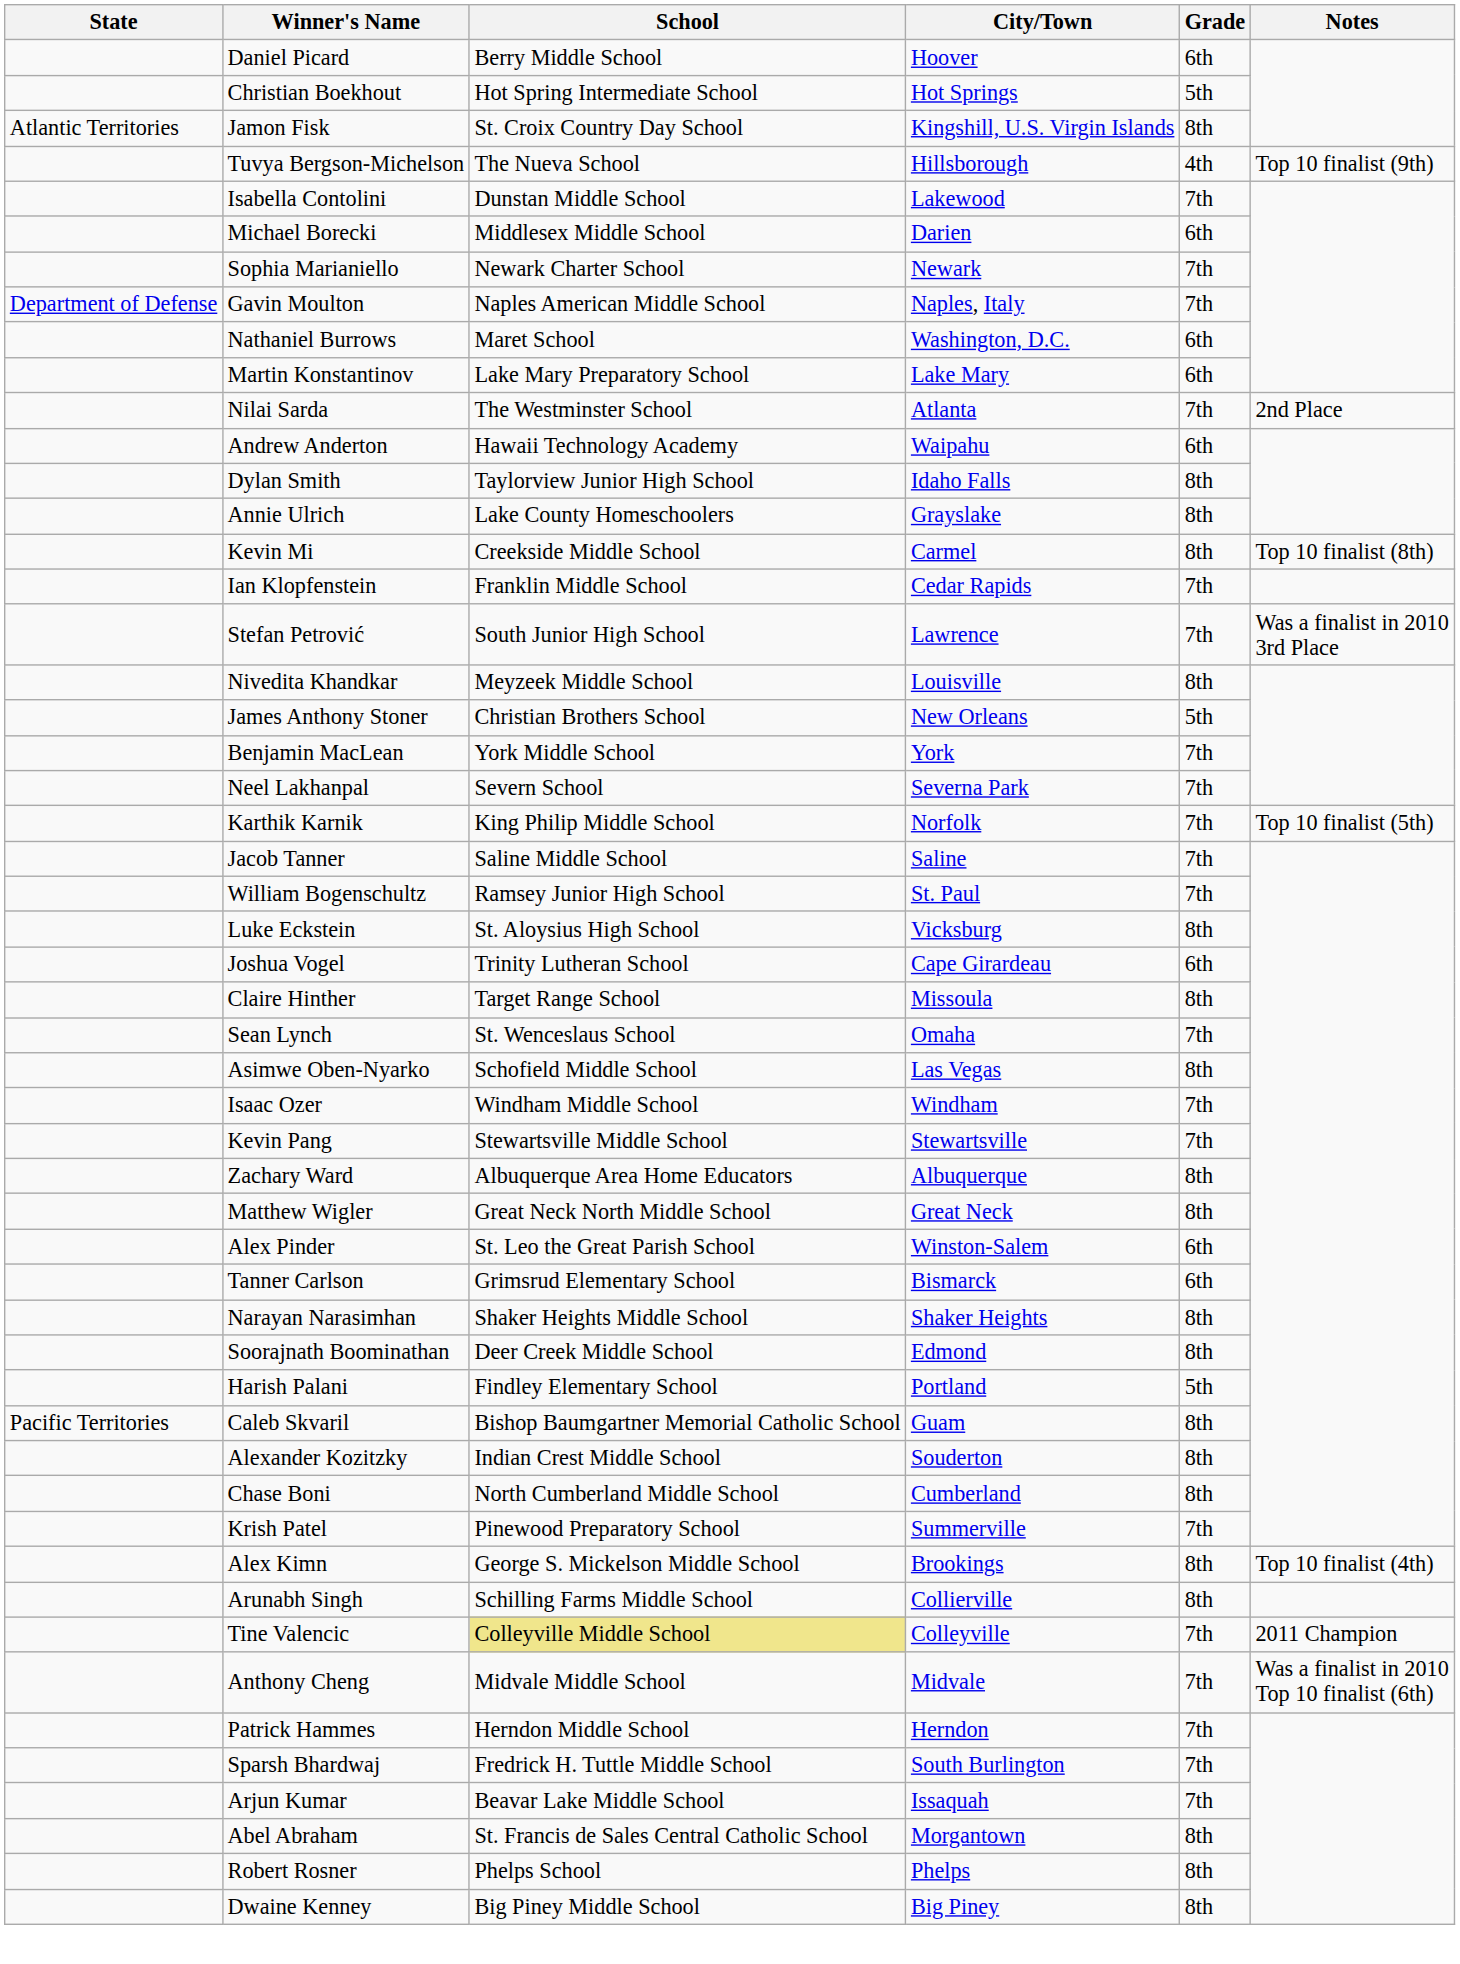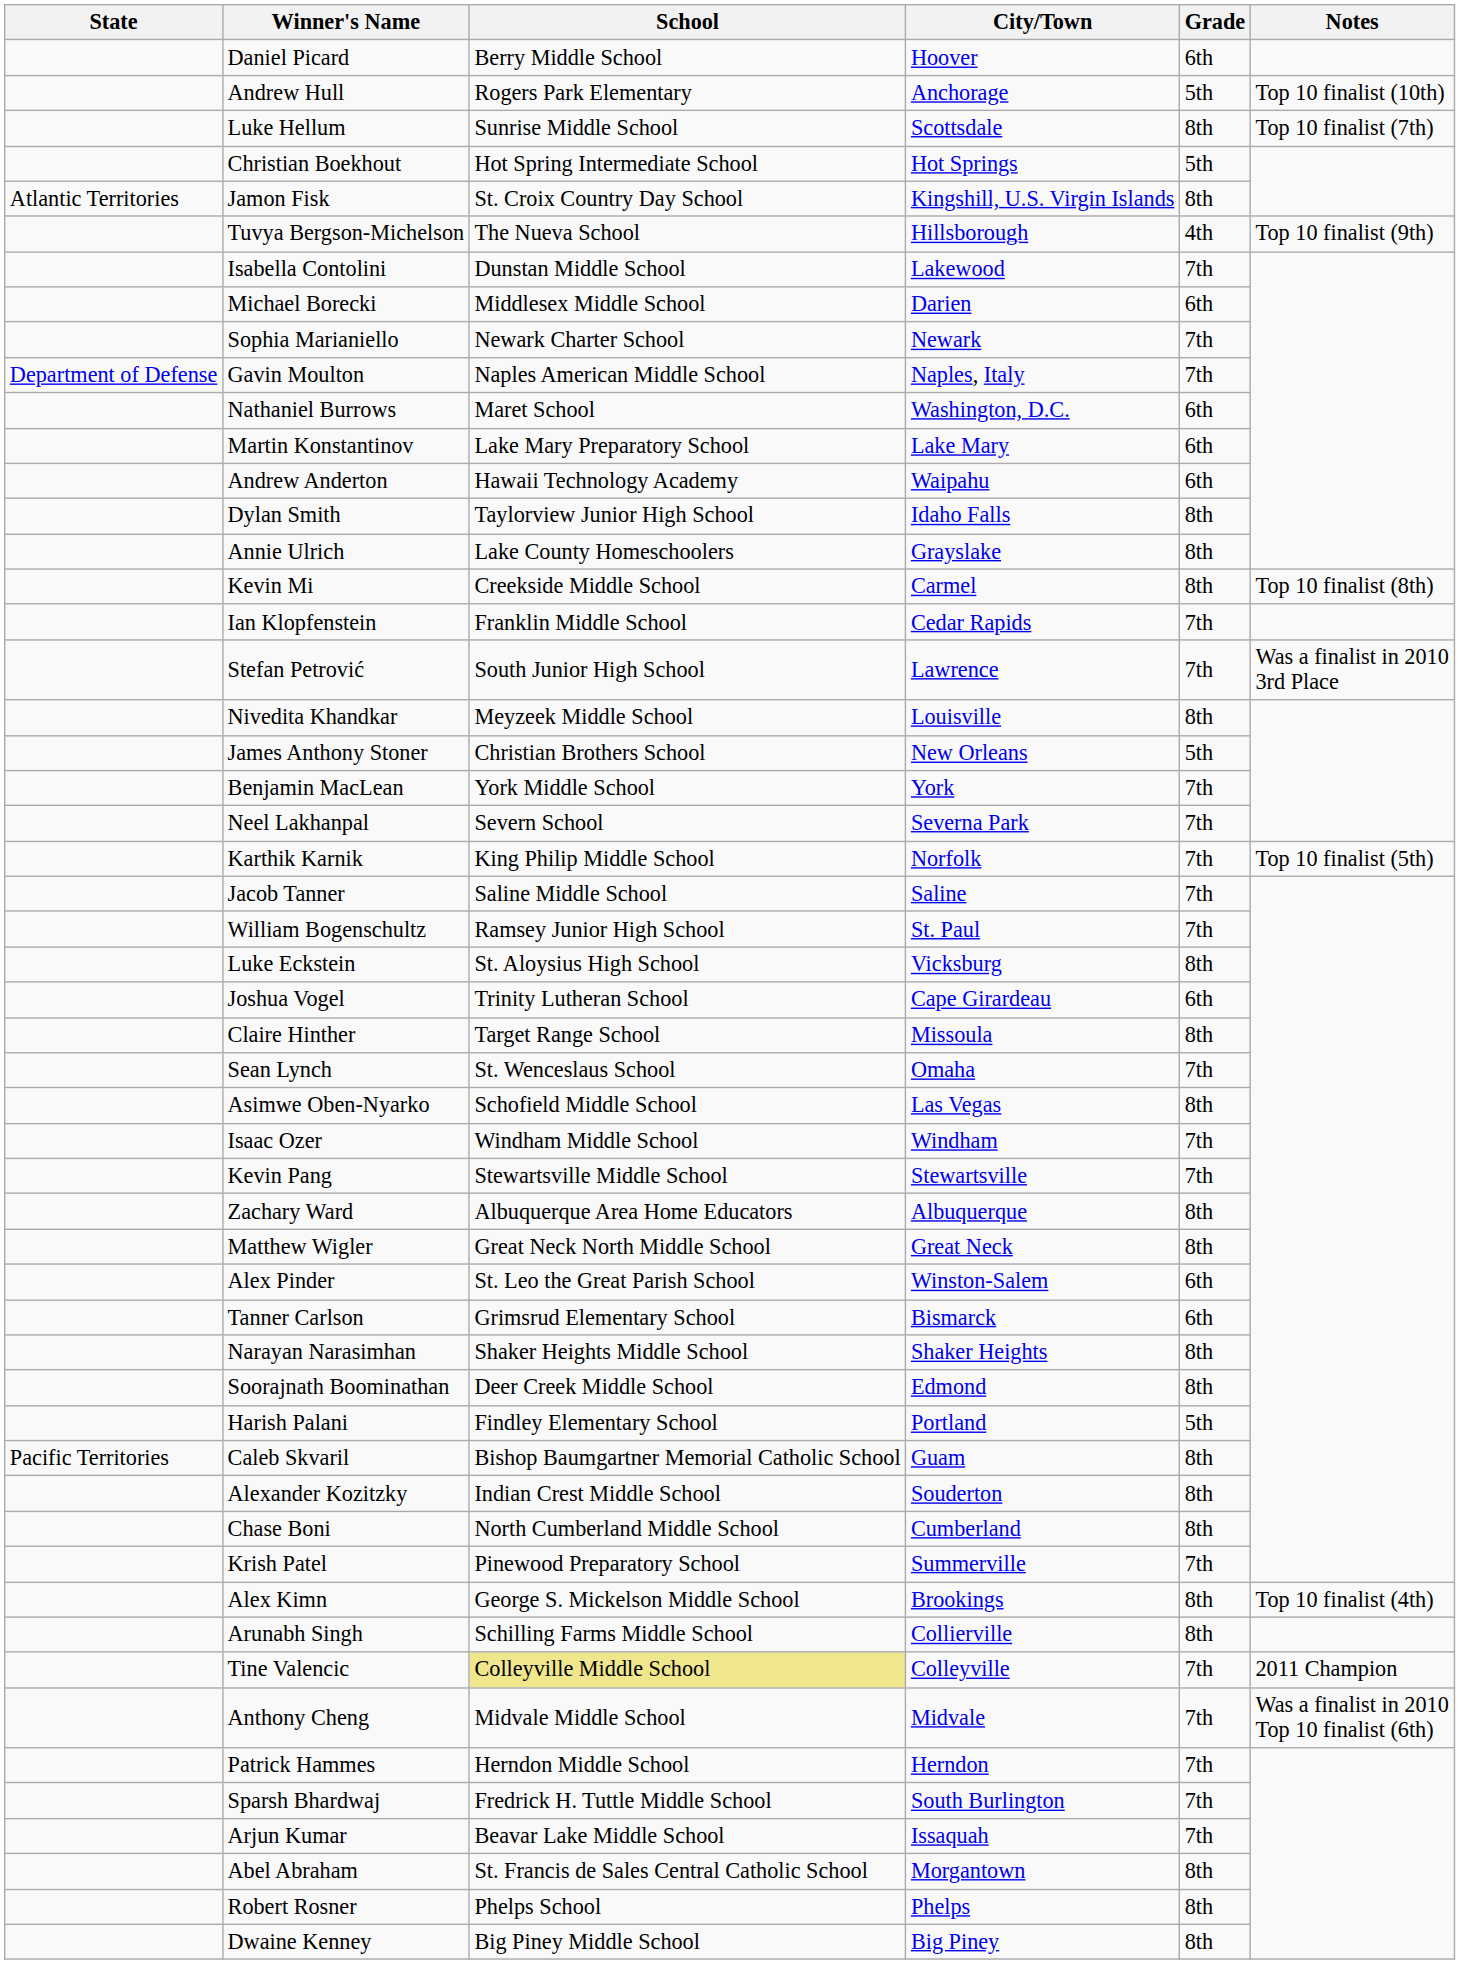 <table class="wikitable">
 <tr>
 <th><strong>State</strong></th>
 <th><strong>Winner's Name</strong></th>
 <th><strong>School</strong></th>
 <th><strong>City/Town</strong></th>
 <th><strong>Grade</strong></th>
 <th><strong>Notes</strong></th>
 </tr>
 <tr>
 <td></td>
 <td>Daniel Picard</td>
 <td>Berry Middle School</td>
 <td><a href='#'>Hoover</a></td>
 <td>6th</td>
+</tr>
+<tr>
+<td></td>
+<td>Andrew Hull</td>
+<td>Rogers Park Elementary</td>
+<td><a href='#'>Anchorage</a></td>
+<td>5th</td>
+<td>Top 10 finalist (10th)</td>
+</tr>
+<tr>
+<td></td>
+<td>Luke Hellum</td>
+<td>Sunrise Middle School</td>
+<td><a href='#'>Scottsdale</a></td>
+<td>8th</td>
+<td>Top 10 finalist (7th)</td>
 </tr>
 <tr>
 <td></td>
 <td>Christian Boekhout</td>
 <td>Hot Spring Intermediate School</td>
 <td><a href='#'>Hot Springs</a></td>
 <td>5th</td>
 </tr>
 <tr>
 <td>  Atlantic Territories</td>
 <td>Jamon Fisk</td>
 <td>St. Croix Country Day School</td>
 <td><a href='#'>Kingshill, U.S. Virgin Islands</a></td>
 <td>8th</td>
 </tr>
 <tr>
 <td></td>
 <td>Tuvya Bergson-Michelson</td>
 <td>The Nueva School</td>
 <td><a href='#'>Hillsborough</a></td>
 <td>4th</td>
 <td>Top 10 finalist (9th)</td>
 </tr>
 <tr>
 <td></td>
 <td>Isabella Contolini</td>
 <td>Dunstan Middle School</td>
 <td><a href='#'>Lakewood</a></td>
 <td>7th</td>
 </tr>
 <tr>
 <td></td>
 <td>Michael Borecki</td>
 <td>Middlesex Middle School</td>
 <td><a href='#'>Darien</a></td>
 <td>6th</td>
 </tr>
 <tr>
 <td></td>
 <td>Sophia Marianiello</td>
 <td>Newark Charter School</td>
 <td><a href='#'>Newark</a></td>
 <td>7th</td>
 </tr>
 <tr>
 <td> <a href='#'>Department of Defense</a></td>
 <td>Gavin Moulton</td>
 <td>Naples American Middle School</td>
 <td><a href='#'>Naples</a>, <a href='#'>Italy</a></td>
 <td>7th</td>
 </tr>
 <tr>
 <td></td>
 <td>Nathaniel Burrows</td>
 <td>Maret School</td>
 <td><a href='#'>Washington, D.C.</a></td>
 <td>6th</td>
 </tr>
 <tr>
 <td></td>
 <td>Martin Konstantinov</td>
 <td>Lake Mary Preparatory School</td>
 <td><a href='#'>Lake Mary</a></td>
 <td>6th</td>
-</tr>
-<tr>
-<td></td>
-<td>Nilai Sarda</td>
-<td>The Westminster School</td>
-<td><a href='#'>Atlanta</a></td>
-<td>7th</td>
-<td>2nd Place</td>
 </tr>
 <tr>
 <td></td>
 <td>Andrew Anderton</td>
 <td>Hawaii Technology Academy</td>
 <td><a href='#'>Waipahu</a></td>
 <td>6th</td>
 </tr>
 <tr>
 <td></td>
 <td>Dylan Smith</td>
 <td>Taylorview Junior High School</td>
 <td><a href='#'>Idaho Falls</a></td>
 <td>8th</td>
 </tr>
 <tr>
 <td></td>
 <td>Annie Ulrich</td>
 <td>Lake County Homeschoolers</td>
 <td><a href='#'>Grayslake</a></td>
 <td>8th</td>
 </tr>
 <tr>
 <td></td>
 <td>Kevin Mi</td>
 <td>Creekside Middle School</td>
 <td><a href='#'>Carmel</a></td>
 <td>8th</td>
 <td>Top 10 finalist (8th)</td>
 </tr>
 <tr>
 <td></td>
 <td>Ian Klopfenstein</td>
 <td>Franklin Middle School</td>
 <td><a href='#'>Cedar Rapids</a></td>
 <td>7th</td>
 </tr>
 <tr>
 <td></td>
 <td>Stefan Petrović</td>
 <td>South Junior High School</td>
 <td><a href='#'>Lawrence</a></td>
 <td>7th</td>
 <td>Was a finalist in 2010<br>3rd Place</td>
 </tr>
 <tr>
 <td></td>
 <td>Nivedita Khandkar</td>
 <td>Meyzeek Middle School</td>
 <td><a href='#'>Louisville</a></td>
 <td>8th</td>
 </tr>
 <tr>
 <td></td>
 <td>James Anthony Stoner</td>
 <td>Christian Brothers School</td>
 <td><a href='#'>New Orleans</a></td>
 <td>5th</td>
 </tr>
 <tr>
 <td></td>
 <td>Benjamin MacLean</td>
 <td>York Middle School</td>
 <td><a href='#'>York</a></td>
 <td>7th</td>
 </tr>
 <tr>
 <td></td>
 <td>Neel Lakhanpal</td>
 <td>Severn School</td>
 <td><a href='#'>Severna Park</a></td>
 <td>7th</td>
 </tr>
 <tr>
 <td></td>
 <td>Karthik Karnik</td>
 <td>King Philip Middle School</td>
 <td><a href='#'>Norfolk</a></td>
 <td>7th</td>
 <td>Top 10 finalist (5th)</td>
 </tr>
 <tr>
 <td></td>
 <td>Jacob Tanner</td>
 <td>Saline Middle School</td>
 <td><a href='#'>Saline</a></td>
 <td>7th</td>
 </tr>
 <tr>
 <td></td>
 <td>William Bogenschultz</td>
 <td>Ramsey Junior High School</td>
 <td><a href='#'>St. Paul</a></td>
 <td>7th</td>
 </tr>
 <tr>
 <td></td>
 <td>Luke Eckstein</td>
 <td>St. Aloysius High School</td>
 <td><a href='#'>Vicksburg</a></td>
 <td>8th</td>
 </tr>
 <tr>
 <td></td>
 <td>Joshua Vogel</td>
 <td>Trinity Lutheran School</td>
 <td><a href='#'>Cape Girardeau</a></td>
 <td>6th</td>
 </tr>
 <tr>
 <td></td>
 <td>Claire Hinther</td>
 <td>Target Range School</td>
 <td><a href='#'>Missoula</a></td>
 <td>8th</td>
 </tr>
 <tr>
 <td></td>
 <td>Sean Lynch</td>
 <td>St. Wenceslaus School</td>
 <td><a href='#'>Omaha</a></td>
 <td>7th</td>
 </tr>
 <tr>
 <td></td>
 <td>Asimwe Oben-Nyarko</td>
 <td>Schofield Middle School</td>
 <td><a href='#'>Las Vegas</a></td>
 <td>8th</td>
 </tr>
 <tr>
 <td></td>
 <td>Isaac Ozer</td>
 <td>Windham Middle School</td>
 <td><a href='#'>Windham</a></td>
 <td>7th</td>
 </tr>
 <tr>
 <td></td>
 <td>Kevin Pang</td>
 <td>Stewartsville Middle School</td>
 <td><a href='#'>Stewartsville</a></td>
 <td>7th</td>
 </tr>
 <tr>
 <td></td>
 <td>Zachary Ward</td>
 <td>Albuquerque Area Home Educators</td>
 <td><a href='#'>Albuquerque</a></td>
 <td>8th</td>
 </tr>
 <tr>
 <td></td>
 <td>Matthew Wigler</td>
 <td>Great Neck North Middle School</td>
 <td><a href='#'>Great Neck</a></td>
 <td>8th</td>
 </tr>
 <tr>
 <td></td>
 <td>Alex Pinder</td>
 <td>St. Leo the Great Parish School</td>
 <td><a href='#'>Winston-Salem</a></td>
 <td>6th</td>
 </tr>
 <tr>
 <td></td>
 <td>Tanner Carlson</td>
 <td>Grimsrud Elementary School</td>
 <td><a href='#'>Bismarck</a></td>
 <td>6th</td>
 </tr>
 <tr>
 <td></td>
 <td>Narayan Narasimhan</td>
 <td>Shaker Heights Middle School</td>
 <td><a href='#'>Shaker Heights</a></td>
 <td>8th</td>
 </tr>
 <tr>
 <td></td>
 <td>Soorajnath Boominathan</td>
 <td>Deer Creek Middle School</td>
 <td><a href='#'>Edmond</a></td>
 <td>8th</td>
 </tr>
 <tr>
 <td></td>
 <td>Harish Palani</td>
 <td>Findley Elementary School</td>
 <td><a href='#'>Portland</a></td>
 <td>5th</td>
 </tr>
 <tr>
 <td>   Pacific Territories</td>
 <td>Caleb Skvaril</td>
 <td>Bishop Baumgartner Memorial Catholic School</td>
 <td><a href='#'>Guam</a></td>
 <td>8th</td>
 </tr>
 <tr>
 <td></td>
 <td>Alexander Kozitzky</td>
 <td>Indian Crest Middle School</td>
 <td><a href='#'>Souderton</a></td>
 <td>8th</td>
 </tr>
 <tr>
 <td></td>
 <td>Chase Boni</td>
 <td>North Cumberland Middle School</td>
 <td><a href='#'>Cumberland</a></td>
 <td>8th</td>
 </tr>
 <tr>
 <td></td>
 <td>Krish Patel</td>
 <td>Pinewood Preparatory School</td>
 <td><a href='#'>Summerville</a></td>
 <td>7th</td>
 </tr>
 <tr>
 <td></td>
 <td>Alex Kimn</td>
 <td>George S. Mickelson Middle School</td>
 <td><a href='#'>Brookings</a></td>
 <td>8th</td>
 <td>Top 10 finalist (4th)</td>
 </tr>
 <tr>
 <td></td>
 <td>Arunabh Singh</td>
 <td>Schilling Farms Middle School</td>
 <td><a href='#'>Collierville</a></td>
 <td>8th</td>
 </tr>
 <tr>
 <td></td>
 <td>Tine Valencic</td>
 <td style="background: khaki;">Colleyville Middle School</td>
 <td><a href='#'>Colleyville</a></td>
 <td>7th</td>
 <td>2011 Champion</td>
 </tr>
 <tr>
 <td></td>
 <td>Anthony Cheng</td>
 <td>Midvale Middle School</td>
 <td><a href='#'>Midvale</a></td>
 <td>7th</td>
 <td>Was a finalist in 2010<br>Top 10 finalist (6th)</td>
 </tr>
 <tr>
 <td></td>
 <td>Patrick Hammes</td>
 <td>Herndon Middle School</td>
 <td><a href='#'>Herndon</a></td>
 <td>7th</td>
 </tr>
 <tr>
 <td></td>
 <td>Sparsh Bhardwaj</td>
 <td>Fredrick H. Tuttle Middle School</td>
 <td><a href='#'>South Burlington</a></td>
 <td>7th</td>
 </tr>
 <tr>
 <td></td>
 <td>Arjun Kumar</td>
 <td>Beavar Lake Middle School</td>
 <td><a href='#'>Issaquah</a></td>
 <td>7th</td>
 </tr>
 <tr>
 <td></td>
 <td>Abel Abraham</td>
 <td>St. Francis de Sales Central Catholic School</td>
 <td><a href='#'>Morgantown</a></td>
 <td>8th</td>
 </tr>
 <tr>
 <td></td>
 <td>Robert Rosner</td>
 <td>Phelps School</td>
 <td><a href='#'>Phelps</a></td>
 <td>8th</td>
 </tr>
 <tr>
 <td></td>
 <td>Dwaine Kenney</td>
 <td>Big Piney Middle School</td>
 <td><a href='#'>Big Piney</a></td>
 <td>8th</td>
 </tr>
 </table>
